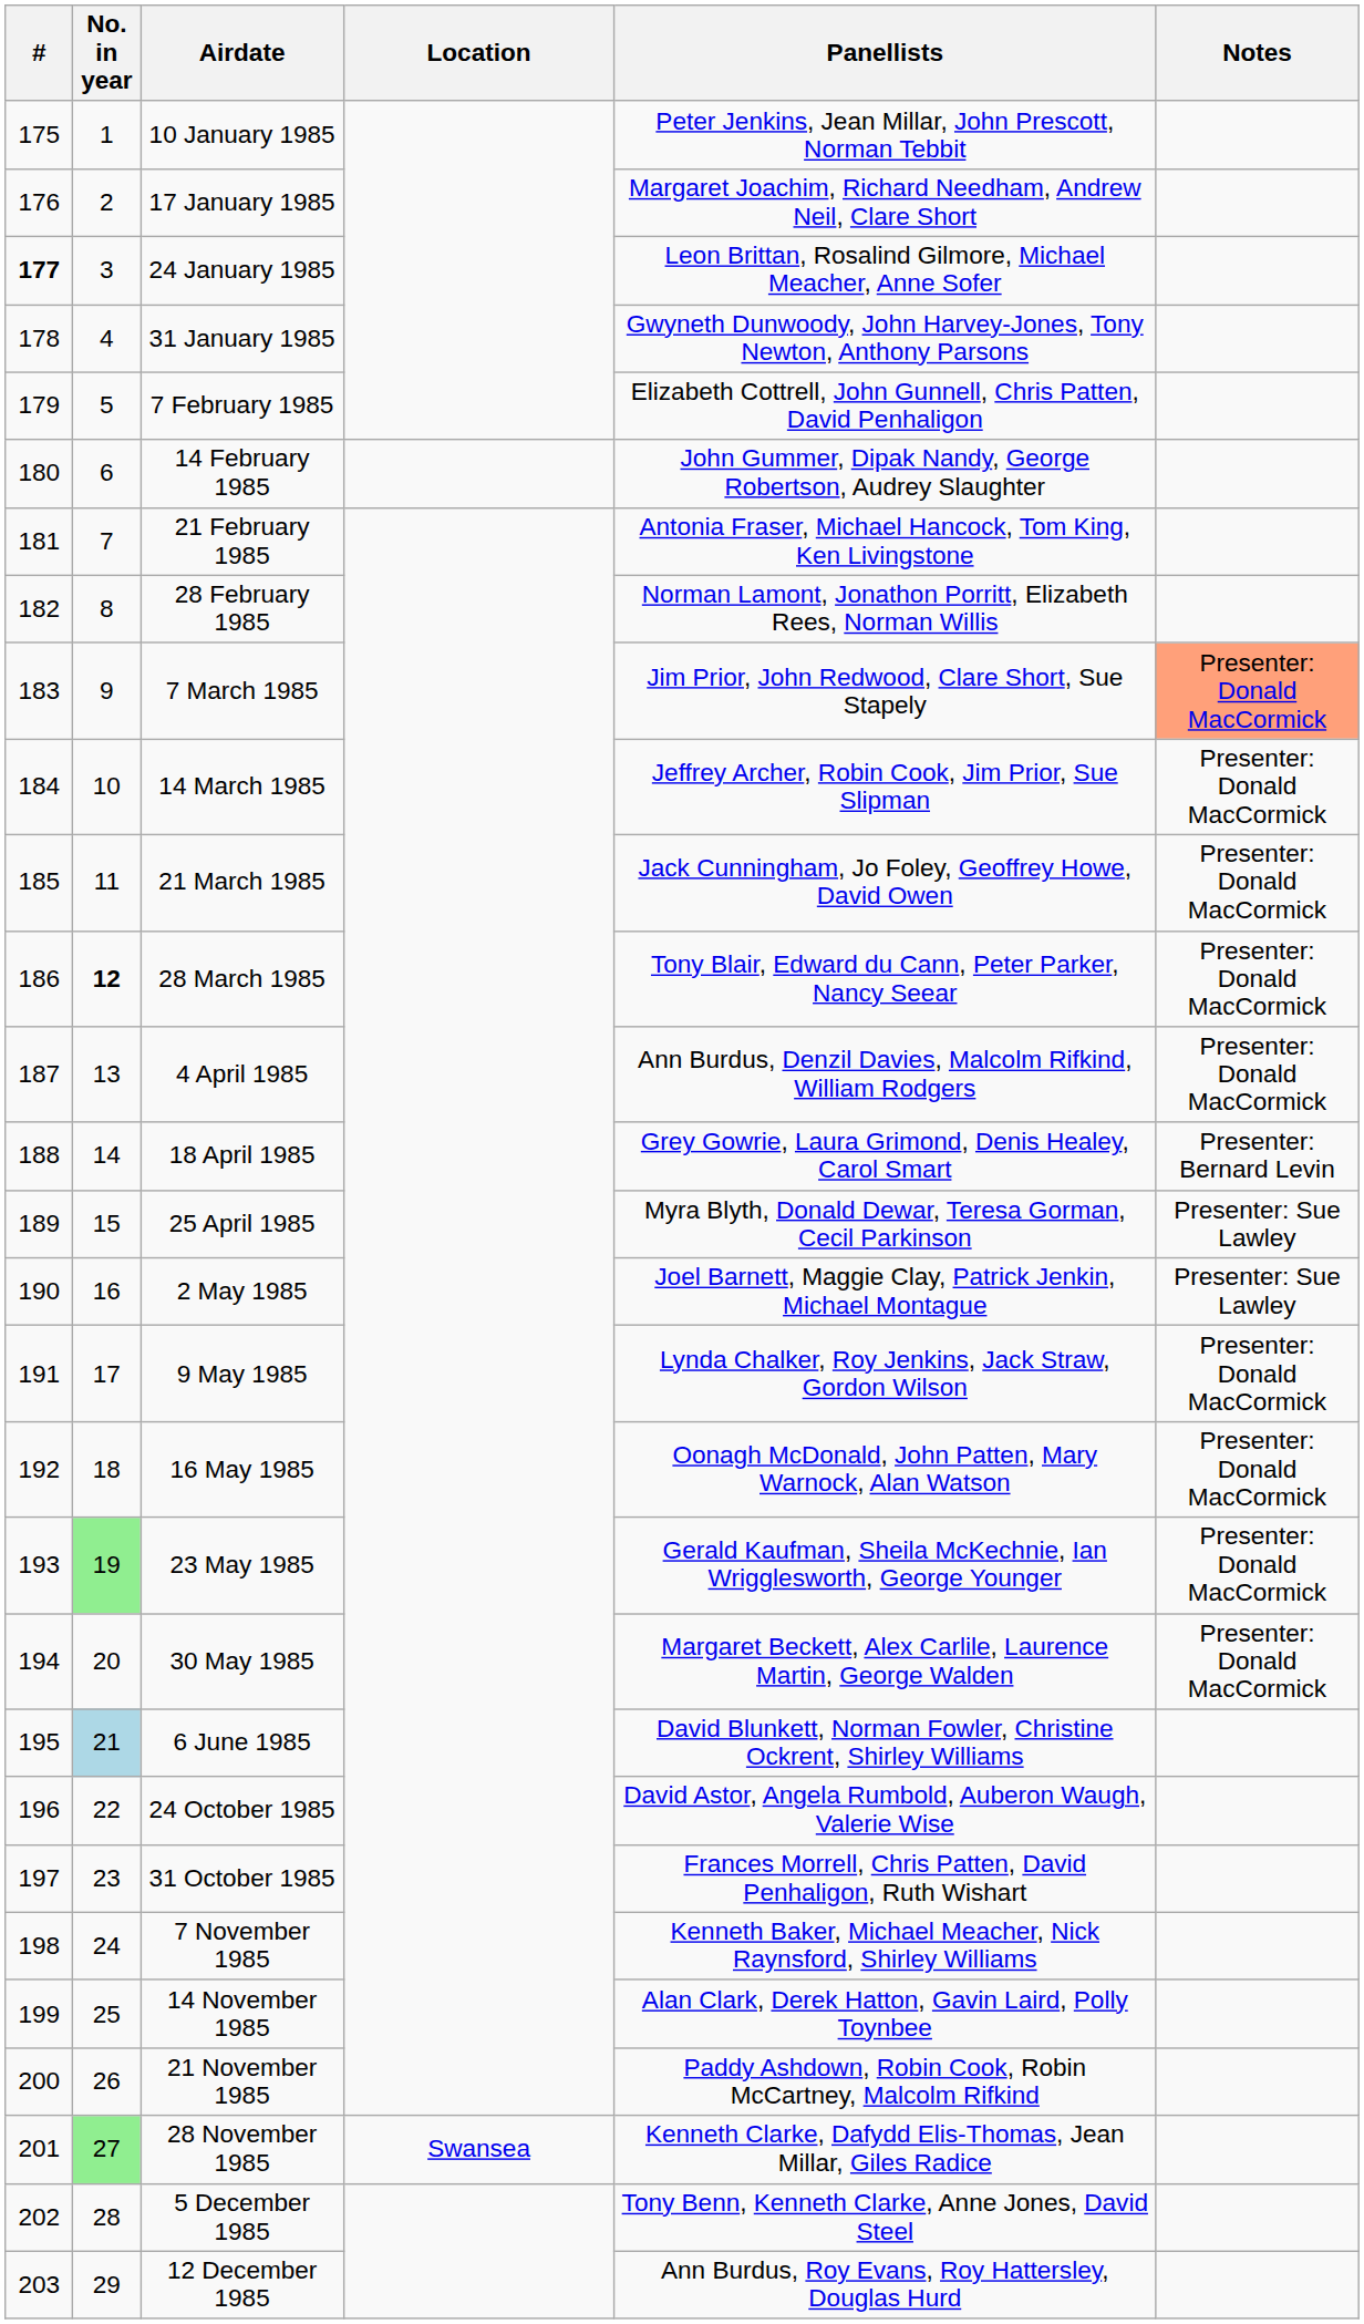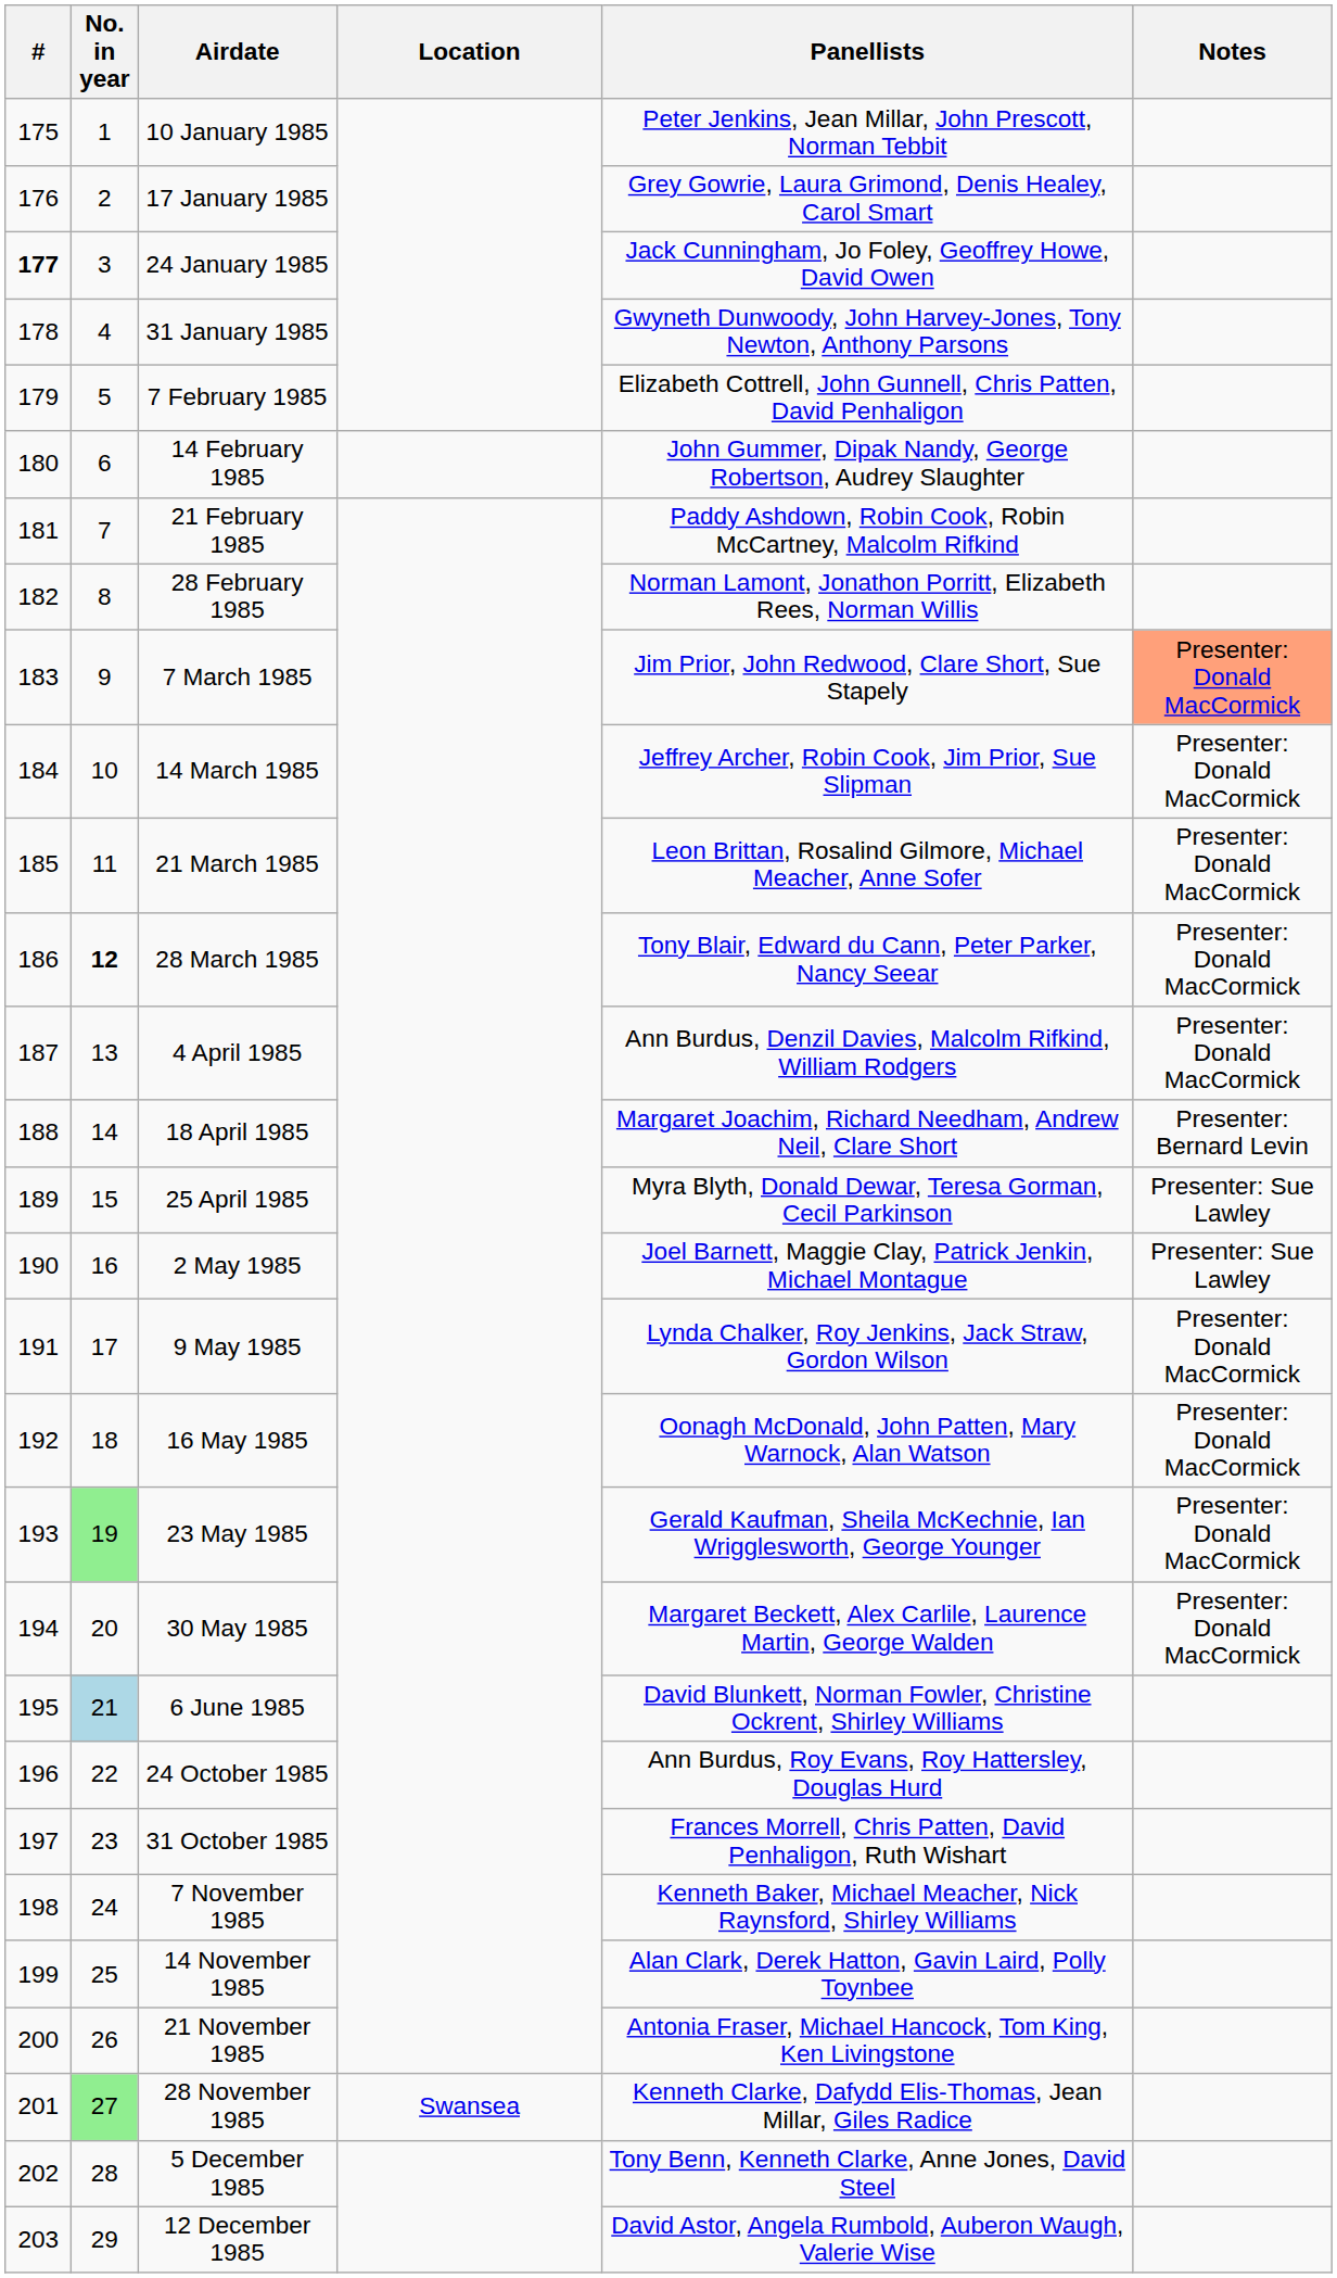 <table class="wikitable" style="text-align:center;">
 <tr>
 <th style="width:5%;">#</th>
 <th style="width:5%;">No. in year</th>
 <th style="width:15%;">Airdate</th>
 <th style="width:20%;">Location</th>
 <th style="width:40%;">Panellists</th>
 <th style="width:40%;">Notes</th>
 </tr>
 <tr>
 <td>175</td>
 <td>1</td>
 <td>10 January 1985</td>
 <td rowspan=5></td>
 <td><a href='#'>Peter Jenkins</a>, Jean Millar, <a href='#'>John Prescott</a>, <a href='#'>Norman Tebbit</a></td>
 <td></td>
 </tr>
 <tr>
 <td>176</td>
 <td>2</td>
 <td>17 January 1985</td>
-<td><a href='#'>Margaret Joachim</a>, <a href='#'>Richard Needham</a>, <a href='#'>Andrew Neil</a>, <a href='#'>Clare Short</a></td>
+<td><a href='#'>Grey Gowrie</a>, <a href='#'>Laura Grimond</a>, <a href='#'>Denis Healey</a>, <a href='#'>Carol Smart</a></td>
 <td></td>
 </tr>
 <tr>
 <td><strong>177</strong></td>
 <td>3</td>
 <td>24 January 1985</td>
-<td><a href='#'>Leon Brittan</a>, Rosalind Gilmore, <a href='#'>Michael Meacher</a>, <a href='#'>Anne Sofer</a></td>
+<td><a href='#'>Jack Cunningham</a>, Jo Foley, <a href='#'>Geoffrey Howe</a>, <a href='#'>David Owen</a></td>
 <td></td>
 </tr>
 <tr>
 <td>178</td>
 <td>4</td>
 <td>31 January 1985</td>
 <td><a href='#'>Gwyneth Dunwoody</a>, <a href='#'>John Harvey-Jones</a>, <a href='#'>Tony Newton</a>, <a href='#'>Anthony Parsons</a></td>
 <td></td>
 </tr>
 <tr>
 <td>179</td>
 <td>5</td>
 <td>7 February 1985</td>
 <td>Elizabeth Cottrell, <a href='#'>John Gunnell</a>, <a href='#'>Chris Patten</a>, <a href='#'>David Penhaligon</a></td>
 <td></td>
 </tr>
 <tr>
 <td>180</td>
 <td>6</td>
 <td>14 February 1985</td>
 <td></td>
 <td><a href='#'>John Gummer</a>, <a href='#'>Dipak Nandy</a>, <a href='#'>George Robertson</a>, Audrey Slaughter</td>
 <td></td>
 </tr>
 <tr>
 <td>181</td>
 <td>7</td>
 <td>21 February 1985</td>
 <td rowspan=20></td>
-<td><a href='#'>Antonia Fraser</a>, <a href='#'>Michael Hancock</a>, <a href='#'>Tom King</a>, <a href='#'>Ken Livingstone</a></td>
+<td><a href='#'>Paddy Ashdown</a>, <a href='#'>Robin Cook</a>, Robin McCartney, <a href='#'>Malcolm Rifkind</a></td>
 <td></td>
 </tr>
 <tr>
 <td>182</td>
 <td>8</td>
 <td>28 February 1985</td>
 <td><a href='#'>Norman Lamont</a>, <a href='#'>Jonathon Porritt</a>, Elizabeth Rees, <a href='#'>Norman Willis</a></td>
 <td></td>
 </tr>
 <tr>
 <td>183</td>
 <td>9</td>
 <td>7 March 1985</td>
 <td><a href='#'>Jim Prior</a>, <a href='#'>John Redwood</a>, <a href='#'>Clare Short</a>, Sue Stapely</td>
 <td style="background: lightsalmon;">Presenter: <a href='#'>Donald MacCormick</a></td>
 </tr>
 <tr>
 <td>184</td>
 <td>10</td>
 <td>14 March 1985</td>
 <td><a href='#'>Jeffrey Archer</a>, <a href='#'>Robin Cook</a>, <a href='#'>Jim Prior</a>, <a href='#'>Sue Slipman</a></td>
 <td>Presenter: Donald MacCormick</td>
 </tr>
 <tr>
 <td>185</td>
 <td>11</td>
 <td>21 March 1985</td>
-<td><a href='#'>Jack Cunningham</a>, Jo Foley, <a href='#'>Geoffrey Howe</a>, <a href='#'>David Owen</a></td>
+<td><a href='#'>Leon Brittan</a>, Rosalind Gilmore, <a href='#'>Michael Meacher</a>, <a href='#'>Anne Sofer</a></td>
 <td>Presenter: Donald MacCormick</td>
 </tr>
 <tr>
 <td>186</td>
 <td><strong>12</strong></td>
 <td>28 March 1985</td>
 <td><a href='#'>Tony Blair</a>, <a href='#'>Edward du Cann</a>, <a href='#'>Peter Parker</a>, <a href='#'>Nancy Seear</a></td>
 <td>Presenter: Donald MacCormick</td>
 </tr>
 <tr>
 <td>187</td>
 <td>13</td>
 <td>4 April 1985</td>
 <td>Ann Burdus, <a href='#'>Denzil Davies</a>, <a href='#'>Malcolm Rifkind</a>, <a href='#'>William Rodgers</a></td>
 <td>Presenter: Donald MacCormick</td>
 </tr>
 <tr>
 <td>188</td>
 <td>14</td>
 <td>18 April 1985</td>
-<td><a href='#'>Grey Gowrie</a>, <a href='#'>Laura Grimond</a>, <a href='#'>Denis Healey</a>, <a href='#'>Carol Smart</a></td>
+<td><a href='#'>Margaret Joachim</a>, <a href='#'>Richard Needham</a>, <a href='#'>Andrew Neil</a>, <a href='#'>Clare Short</a></td>
 <td>Presenter: Bernard Levin</td>
 </tr>
 <tr>
 <td>189</td>
 <td>15</td>
 <td>25 April 1985</td>
 <td>Myra Blyth, <a href='#'>Donald Dewar</a>, <a href='#'>Teresa Gorman</a>, <a href='#'>Cecil Parkinson</a></td>
 <td>Presenter: Sue Lawley</td>
 </tr>
 <tr>
 <td>190</td>
 <td>16</td>
 <td>2 May 1985</td>
 <td><a href='#'>Joel Barnett</a>, Maggie Clay, <a href='#'>Patrick Jenkin</a>, <a href='#'>Michael Montague</a></td>
 <td>Presenter: Sue Lawley</td>
 </tr>
 <tr>
 <td>191</td>
 <td>17</td>
 <td>9 May 1985</td>
 <td><a href='#'>Lynda Chalker</a>, <a href='#'>Roy Jenkins</a>, <a href='#'>Jack Straw</a>, <a href='#'>Gordon Wilson</a></td>
 <td>Presenter: Donald MacCormick</td>
 </tr>
 <tr>
 <td>192</td>
 <td>18</td>
 <td>16 May 1985</td>
 <td><a href='#'>Oonagh McDonald</a>, <a href='#'>John Patten</a>, <a href='#'>Mary Warnock</a>, <a href='#'>Alan Watson</a></td>
 <td>Presenter: Donald MacCormick</td>
 </tr>
 <tr>
 <td>193</td>
 <td style="background: lightgreen;">19</td>
 <td>23 May 1985</td>
 <td><a href='#'>Gerald Kaufman</a>, <a href='#'>Sheila McKechnie</a>, <a href='#'>Ian Wrigglesworth</a>, <a href='#'>George Younger</a></td>
 <td>Presenter: Donald MacCormick</td>
 </tr>
 <tr>
 <td>194</td>
 <td>20</td>
 <td>30 May 1985</td>
 <td><a href='#'>Margaret Beckett</a>, <a href='#'>Alex Carlile</a>, <a href='#'>Laurence Martin</a>, <a href='#'>George Walden</a></td>
 <td>Presenter: Donald MacCormick</td>
 </tr>
 <tr>
 <td>195</td>
 <td style="background: lightblue;">21</td>
 <td>6 June 1985</td>
 <td><a href='#'>David Blunkett</a>, <a href='#'>Norman Fowler</a>, <a href='#'>Christine Ockrent</a>, <a href='#'>Shirley Williams</a></td>
 <td></td>
 </tr>
 <tr>
 <td>196</td>
 <td>22</td>
 <td>24 October 1985</td>
-<td><a href='#'>David Astor</a>, <a href='#'>Angela Rumbold</a>, <a href='#'>Auberon Waugh</a>, <a href='#'>Valerie Wise</a></td>
+<td>Ann Burdus, <a href='#'>Roy Evans</a>, <a href='#'>Roy Hattersley</a>, <a href='#'>Douglas Hurd</a></td>
 <td></td>
 </tr>
 <tr>
 <td>197</td>
 <td>23</td>
 <td>31 October 1985</td>
 <td><a href='#'>Frances Morrell</a>, <a href='#'>Chris Patten</a>, <a href='#'>David Penhaligon</a>, Ruth Wishart</td>
 <td></td>
 </tr>
 <tr>
 <td>198</td>
 <td>24</td>
 <td>7 November 1985</td>
 <td><a href='#'>Kenneth Baker</a>, <a href='#'>Michael Meacher</a>, <a href='#'>Nick Raynsford</a>, <a href='#'>Shirley Williams</a></td>
 <td></td>
 </tr>
 <tr>
 <td>199</td>
 <td>25</td>
 <td>14 November 1985</td>
 <td><a href='#'>Alan Clark</a>, <a href='#'>Derek Hatton</a>, <a href='#'>Gavin Laird</a>, <a href='#'>Polly Toynbee</a></td>
 <td></td>
 </tr>
 <tr>
 <td>200</td>
 <td>26</td>
 <td>21 November 1985</td>
-<td><a href='#'>Paddy Ashdown</a>, <a href='#'>Robin Cook</a>, Robin McCartney, <a href='#'>Malcolm Rifkind</a></td>
+<td><a href='#'>Antonia Fraser</a>, <a href='#'>Michael Hancock</a>, <a href='#'>Tom King</a>, <a href='#'>Ken Livingstone</a></td>
 <td></td>
 </tr>
 <tr>
 <td>201</td>
 <td style="background: lightgreen;">27</td>
 <td>28 November 1985</td>
 <td><a href='#'>Swansea</a></td>
 <td><a href='#'>Kenneth Clarke</a>, <a href='#'>Dafydd Elis-Thomas</a>, Jean Millar, <a href='#'>Giles Radice</a></td>
 <td></td>
 </tr>
 <tr>
 <td>202</td>
 <td>28</td>
 <td>5 December 1985</td>
 <td rowspan=2></td>
 <td><a href='#'>Tony Benn</a>, <a href='#'>Kenneth Clarke</a>, Anne Jones, <a href='#'>David Steel</a></td>
 <td></td>
 </tr>
 <tr>
 <td>203</td>
 <td>29</td>
 <td>12 December 1985</td>
-<td>Ann Burdus, <a href='#'>Roy Evans</a>, <a href='#'>Roy Hattersley</a>, <a href='#'>Douglas Hurd</a></td>
+<td><a href='#'>David Astor</a>, <a href='#'>Angela Rumbold</a>, <a href='#'>Auberon Waugh</a>, <a href='#'>Valerie Wise</a></td>
 <td></td>
 </tr>
 </table>
